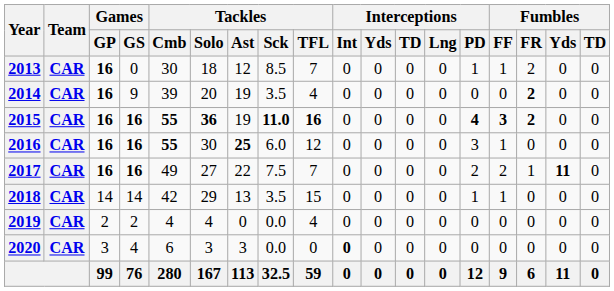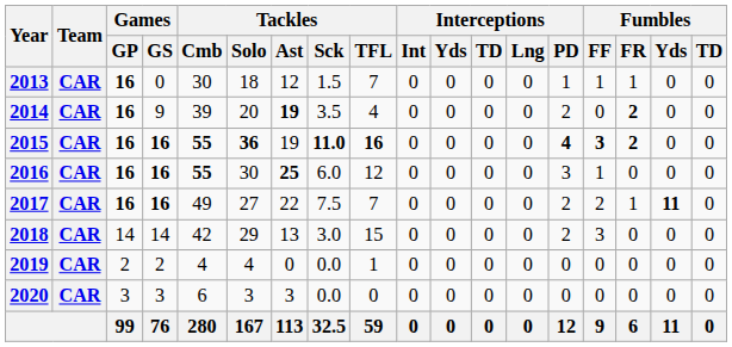 <table class="wikitable" style="text-align:center">
 <tr>
 <th rowspan="2">Year</th>
 <th rowspan="2">Team</th>
 <th colspan="2">Games</th>
 <th colspan="5">Tackles</th>
 <th colspan="5">Interceptions</th>
 <th colspan="4">Fumbles</th>
 </tr>
 <tr>
 <th>GP</th>
 <th>GS</th>
 <th>Cmb</th>
 <th>Solo</th>
 <th>Ast</th>
 <th>Sck</th>
 <th>TFL</th>
 <th>Int</th>
 <th>Yds</th>
 <th>TD</th>
 <th>Lng</th>
 <th>PD</th>
 <th>FF</th>
 <th>FR</th>
 <th>Yds</th>
 <th>TD</th>
 </tr>
 <tr>
 <th><a href='#'>2013</a></th>
 <th><a href='#'>CAR</a></th>
 <td><strong>16</strong></td>
 <td>0</td>
 <td>30</td>
 <td>18</td>
 <td>12</td>
-<td>8.5</td>
+<td>1.5</td>
 <td>7</td>
 <td>0</td>
 <td>0</td>
 <td>0</td>
 <td>0</td>
 <td>1</td>
 <td>1</td>
-<td>2</td>
+<td>1</td>
 <td>0</td>
 <td>0</td>
 </tr>
 <tr>
 <th><a href='#'>2014</a></th>
 <th><a href='#'>CAR</a></th>
 <td><strong>16</strong></td>
 <td>9</td>
 <td>39</td>
 <td>20</td>
-<td>19</td>
+<td><strong>19</strong></td>
 <td>3.5</td>
 <td>4</td>
 <td>0</td>
 <td>0</td>
 <td>0</td>
 <td>0</td>
-<td>0</td>
+<td>2</td>
 <td>0</td>
 <td><strong>2</strong></td>
 <td>0</td>
 <td>0</td>
 </tr>
 <tr>
 <th><a href='#'>2015</a></th>
 <th><a href='#'>CAR</a></th>
 <td><strong>16</strong></td>
 <td><strong>16</strong></td>
 <td><strong>55</strong></td>
 <td><strong>36</strong></td>
 <td>19</td>
 <td><strong>11.0</strong></td>
 <td><strong>16</strong></td>
 <td>0</td>
 <td>0</td>
 <td>0</td>
 <td>0</td>
 <td><strong>4</strong></td>
 <td><strong>3</strong></td>
 <td><strong>2</strong></td>
 <td>0</td>
 <td>0</td>
 </tr>
 <tr>
 <th><a href='#'>2016</a></th>
 <th><a href='#'>CAR</a></th>
 <td><strong>16</strong></td>
 <td><strong>16</strong></td>
 <td><strong>55</strong></td>
 <td>30</td>
 <td><strong>25</strong></td>
 <td>6.0</td>
 <td>12</td>
 <td>0</td>
 <td>0</td>
 <td>0</td>
 <td>0</td>
 <td>3</td>
 <td>1</td>
 <td>0</td>
 <td>0</td>
 <td>0</td>
 </tr>
 <tr>
 <th><a href='#'>2017</a></th>
 <th><a href='#'>CAR</a></th>
 <td><strong>16</strong></td>
 <td><strong>16</strong></td>
 <td>49</td>
 <td>27</td>
 <td>22</td>
 <td>7.5</td>
 <td>7</td>
 <td>0</td>
 <td>0</td>
 <td>0</td>
 <td>0</td>
 <td>2</td>
 <td>2</td>
 <td>1</td>
 <td><strong>11</strong></td>
 <td>0</td>
 </tr>
 <tr>
 <th><a href='#'>2018</a></th>
 <th><a href='#'>CAR</a></th>
 <td>14</td>
 <td>14</td>
 <td>42</td>
 <td>29</td>
 <td>13</td>
-<td>3.5</td>
+<td>3.0</td>
 <td>15</td>
 <td>0</td>
 <td>0</td>
 <td>0</td>
 <td>0</td>
-<td>1</td>
-<td>1</td>
+<td>2</td>
+<td>3</td>
 <td>0</td>
 <td>0</td>
 <td>0</td>
 </tr>
 <tr>
 <th><a href='#'>2019</a></th>
 <th><a href='#'>CAR</a></th>
 <td>2</td>
 <td>2</td>
 <td>4</td>
 <td>4</td>
 <td>0</td>
 <td>0.0</td>
-<td>4</td>
+<td>1</td>
 <td>0</td>
 <td>0</td>
 <td>0</td>
 <td>0</td>
 <td>0</td>
 <td>0</td>
 <td>0</td>
 <td>0</td>
 <td>0</td>
 </tr>
 <tr>
 <th><a href='#'>2020</a></th>
 <th><a href='#'>CAR</a></th>
 <td>3</td>
-<td>4</td>
+<td>3</td>
 <td>6</td>
 <td>3</td>
 <td>3</td>
 <td>0.0</td>
 <td>0</td>
-<td><strong>0</strong></td>
+<td>0</td>
 <td>0</td>
 <td>0</td>
 <td>0</td>
 <td>0</td>
 <td>0</td>
 <td>0</td>
 <td>0</td>
 <td>0</td>
 </tr>
 <tr>
 <th colspan="2"></th>
 <th>99</th>
 <th>76</th>
 <th>280</th>
 <th>167</th>
 <th>113</th>
 <th>32.5</th>
 <th>59</th>
 <th>0</th>
 <th>0</th>
 <th>0</th>
 <th>0</th>
 <th>12</th>
 <th>9</th>
 <th>6</th>
 <th>11</th>
 <th>0</th>
 </tr>
 </table>
